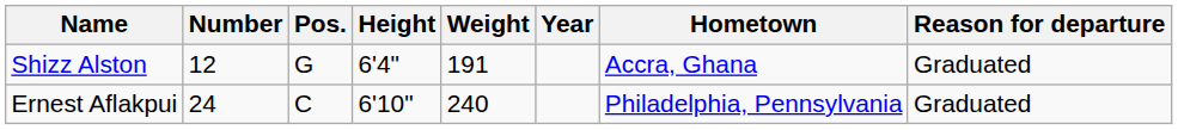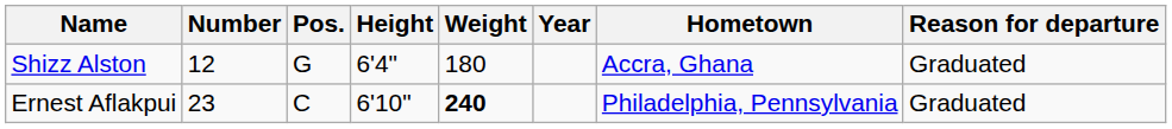 <table class="wikitable sortable" border="1">
 <tr>
 <th>Name</th>
 <th>Number</th>
 <th>Pos.</th>
 <th>Height</th>
 <th>Weight</th>
 <th>Year</th>
 <th>Hometown</th>
 <th class="unsortable">Reason for departure</th>
 </tr>
 <tr>
 <td><a href='#'>Shizz Alston</a></td>
 <td>12</td>
 <td>G</td>
 <td>6'4"</td>
-<td>191</td>
+<td>180</td>
 <td></td>
 <td><a href='#'>Accra, Ghana</a></td>
 <td>Graduated</td>
 </tr>
 <tr>
 <td>Ernest Aflakpui</td>
-<td>24</td>
+<td>23</td>
 <td>C</td>
 <td>6'10"</td>
-<td>240</td>
+<td><strong>240</strong></td>
 <td></td>
 <td><a href='#'>Philadelphia, Pennsylvania</a></td>
 <td>Graduated</td>
 </tr>
 </table>
